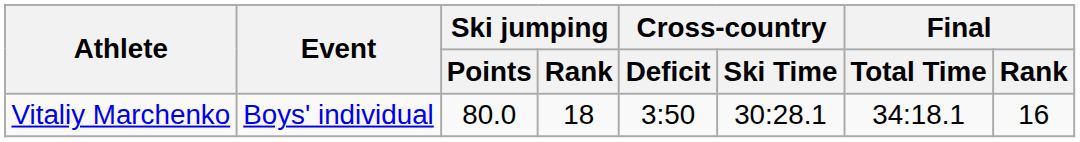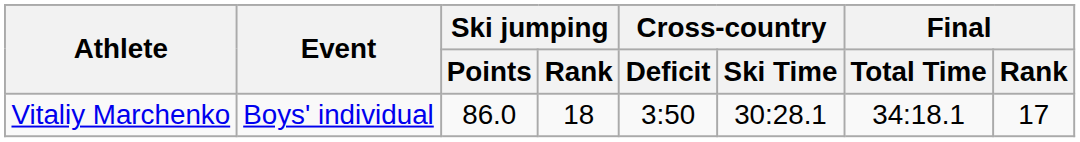 <table class="wikitable" style="font-size:90%;">
 <tr>
 <th rowspan="2">Athlete</th>
 <th rowspan="2">Event</th>
 <th colspan="2">Ski jumping</th>
 <th colspan="2">Cross-country</th>
 <th colspan="2">Final</th>
 </tr>
 <tr>
 <th>Points</th>
 <th>Rank</th>
 <th>Deficit</th>
 <th>Ski Time</th>
 <th>Total Time</th>
 <th>Rank</th>
 </tr>
 <tr>
 <td><a href='#'>Vitaliy Marchenko</a></td>
 <td><a href='#'>Boys' individual</a></td>
-<td align="center">80.0</td>
+<td align="center">86.0</td>
 <td align="center">18</td>
 <td align="center">3:50</td>
 <td align="center">30:28.1</td>
 <td align="center">34:18.1</td>
-<td align="center">16</td>
+<td align="center">17</td>
 </tr>
 </table>
